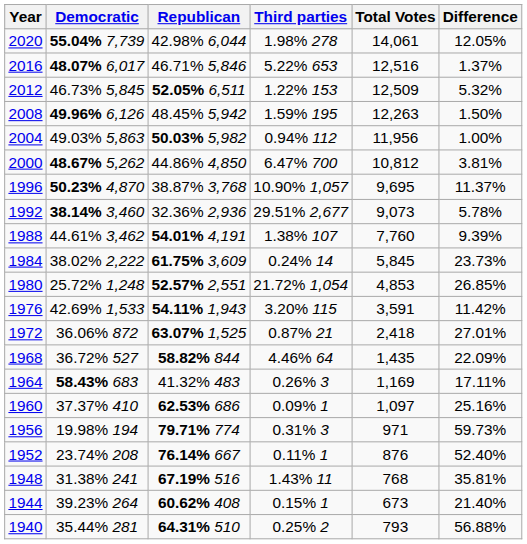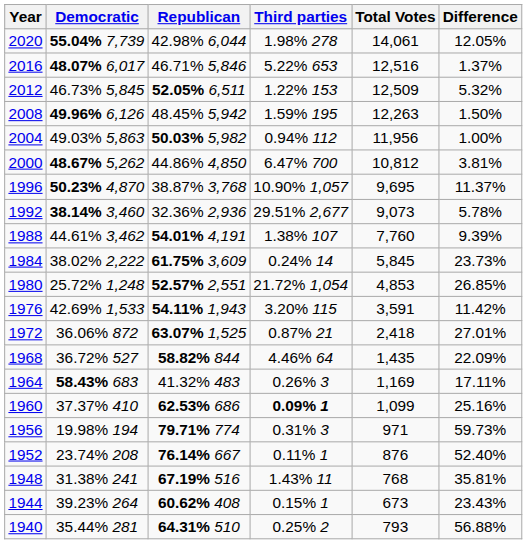 <table class="wikitable mw-collapsible" style="float:center; margin:1em; font-size:95%;">
 <tr style="background:lightgrey;">
 <th>Year</th>
 <th><a href='#'>Democratic</a></th>
 <th><a href='#'>Republican</a></th>
 <th><a href='#'>Third parties</a></th>
 <th>Total Votes</th>
 <th>Difference</th>
 </tr>
 <tr>
 <td align="center" ><a href='#'>2020</a></td>
 <td align="center" ><strong>55.04%</strong> <em>7,739</em></td>
 <td align="center" >42.98% <em>6,044</em></td>
 <td align="center" >1.98% <em>278</em></td>
 <td align="center" >14,061</td>
 <td align="center" >12.05%</td>
 </tr>
 <tr>
 <td align="center" ><a href='#'>2016</a></td>
 <td align="center" ><strong>48.07%</strong> <em>6,017</em></td>
 <td align="center" >46.71% <em>5,846</em></td>
 <td align="center" >5.22% <em>653</em></td>
 <td align="center" >12,516</td>
 <td align="center" >1.37%</td>
 </tr>
 <tr>
 <td align="center" ><a href='#'>2012</a></td>
 <td align="center" >46.73% <em>5,845</em></td>
 <td align="center" ><strong>52.05%</strong> <em>6,511</em></td>
 <td align="center" >1.22% <em>153</em></td>
 <td align="center" >12,509</td>
 <td align="center" >5.32%</td>
 </tr>
 <tr>
 <td align="center" ><a href='#'>2008</a></td>
 <td align="center" ><strong>49.96%</strong> <em>6,126</em></td>
 <td align="center" >48.45% <em>5,942</em></td>
 <td align="center" >1.59% <em>195</em></td>
 <td align="center" >12,263</td>
 <td align="center" >1.50%</td>
 </tr>
 <tr>
 <td align="center" ><a href='#'>2004</a></td>
 <td align="center" >49.03% <em>5,863</em></td>
 <td align="center" ><strong>50.03%</strong> <em>5,982</em></td>
 <td align="center" >0.94% <em>112</em></td>
 <td align="center" >11,956</td>
 <td align="center" >1.00%</td>
 </tr>
 <tr>
 <td align="center" ><a href='#'>2000</a></td>
 <td align="center" ><strong>48.67%</strong> <em>5,262</em></td>
 <td align="center" >44.86% <em>4,850</em></td>
 <td align="center" >6.47% <em>700</em></td>
 <td align="center" >10,812</td>
 <td align="center" >3.81%</td>
 </tr>
 <tr>
 <td align="center" ><a href='#'>1996</a></td>
 <td align="center" ><strong>50.23%</strong> <em>4,870</em></td>
 <td align="center" >38.87% <em>3,768</em></td>
 <td align="center" >10.90% <em>1,057</em></td>
 <td align="center" >9,695</td>
 <td align="center" >11.37%</td>
 </tr>
 <tr>
 <td align="center" ><a href='#'>1992</a></td>
 <td align="center" ><strong>38.14%</strong> <em>3,460</em></td>
 <td align="center" >32.36% <em>2,936</em></td>
 <td align="center" >29.51% <em>2,677</em></td>
 <td align="center" >9,073</td>
 <td align="center" >5.78%</td>
 </tr>
 <tr>
 <td align="center" ><a href='#'>1988</a></td>
 <td align="center" >44.61% <em>3,462</em></td>
 <td align="center" ><strong>54.01%</strong> <em>4,191</em></td>
 <td align="center" >1.38% <em>107</em></td>
 <td align="center" >7,760</td>
 <td align="center" >9.39%</td>
 </tr>
 <tr>
 <td align="center" ><a href='#'>1984</a></td>
 <td align="center" >38.02% <em>2,222</em></td>
 <td align="center" ><strong>61.75%</strong> <em>3,609</em></td>
 <td align="center" >0.24% <em>14</em></td>
 <td align="center" >5,845</td>
 <td align="center" >23.73%</td>
 </tr>
 <tr>
 <td align="center" ><a href='#'>1980</a></td>
 <td align="center" >25.72% <em>1,248</em></td>
 <td align="center" ><strong>52.57%</strong> <em>2,551</em></td>
 <td align="center" >21.72% <em>1,054</em></td>
 <td align="center" >4,853</td>
 <td align="center" >26.85%</td>
 </tr>
 <tr>
 <td align="center" ><a href='#'>1976</a></td>
 <td align="center" >42.69% <em>1,533</em></td>
 <td align="center" ><strong>54.11%</strong> <em>1,943</em></td>
 <td align="center" >3.20% <em>115</em></td>
 <td align="center" >3,591</td>
 <td align="center" >11.42%</td>
 </tr>
 <tr>
 <td align="center" ><a href='#'>1972</a></td>
 <td align="center" >36.06% <em>872</em></td>
 <td align="center" ><strong>63.07%</strong> <em>1,525</em></td>
 <td align="center" >0.87% <em>21</em></td>
 <td align="center" >2,418</td>
 <td align="center" >27.01%</td>
 </tr>
 <tr>
 <td align="center" ><a href='#'>1968</a></td>
 <td align="center" >36.72% <em>527</em></td>
 <td align="center" ><strong>58.82%</strong> <em>844</em></td>
 <td align="center" >4.46% <em>64</em></td>
 <td align="center" >1,435</td>
 <td align="center" >22.09%</td>
 </tr>
 <tr>
 <td align="center" ><a href='#'>1964</a></td>
 <td align="center" ><strong>58.43%</strong> <em>683</em></td>
 <td align="center" >41.32% <em>483</em></td>
 <td align="center" >0.26% <em>3</em></td>
 <td align="center" >1,169</td>
 <td align="center" >17.11%</td>
 </tr>
 <tr>
 <td align="center" ><a href='#'>1960</a></td>
 <td align="center" >37.37% <em>410</em></td>
 <td align="center" ><strong>62.53%</strong> <em>686</em></td>
-<td align="center" >0.09% <em>1</em></td>
-<td align="center" >1,097</td>
+<td align="center" ><strong>0.09% <em>1</em></strong></td>
+<td align="center" >1,099</td>
 <td align="center" >25.16%</td>
 </tr>
 <tr>
 <td align="center" ><a href='#'>1956</a></td>
 <td align="center" >19.98% <em>194</em></td>
 <td align="center" ><strong>79.71%</strong> <em>774</em></td>
 <td align="center" >0.31% <em>3</em></td>
 <td align="center" >971</td>
 <td align="center" >59.73%</td>
 </tr>
 <tr>
 <td align="center" ><a href='#'>1952</a></td>
 <td align="center" >23.74% <em>208</em></td>
 <td align="center" ><strong>76.14%</strong> <em>667</em></td>
 <td align="center" >0.11% <em>1</em></td>
 <td align="center" >876</td>
 <td align="center" >52.40%</td>
 </tr>
 <tr>
 <td align="center" ><a href='#'>1948</a></td>
 <td align="center" >31.38% <em>241</em></td>
 <td align="center" ><strong>67.19%</strong> <em>516</em></td>
 <td align="center" >1.43% <em>11</em></td>
 <td align="center" >768</td>
 <td align="center" >35.81%</td>
 </tr>
 <tr>
 <td align="center" ><a href='#'>1944</a></td>
 <td align="center" >39.23% <em>264</em></td>
 <td align="center" ><strong>60.62%</strong> <em>408</em></td>
 <td align="center" >0.15% <em>1</em></td>
 <td align="center" >673</td>
-<td align="center" >21.40%</td>
+<td align="center" >23.43%</td>
 </tr>
 <tr>
 <td align="center" ><a href='#'>1940</a></td>
 <td align="center" >35.44% <em>281</em></td>
 <td align="center" ><strong>64.31%</strong> <em>510</em></td>
 <td align="center" >0.25% <em>2</em></td>
 <td align="center" >793</td>
 <td align="center" >56.88%</td>
 </tr>
 </table>
